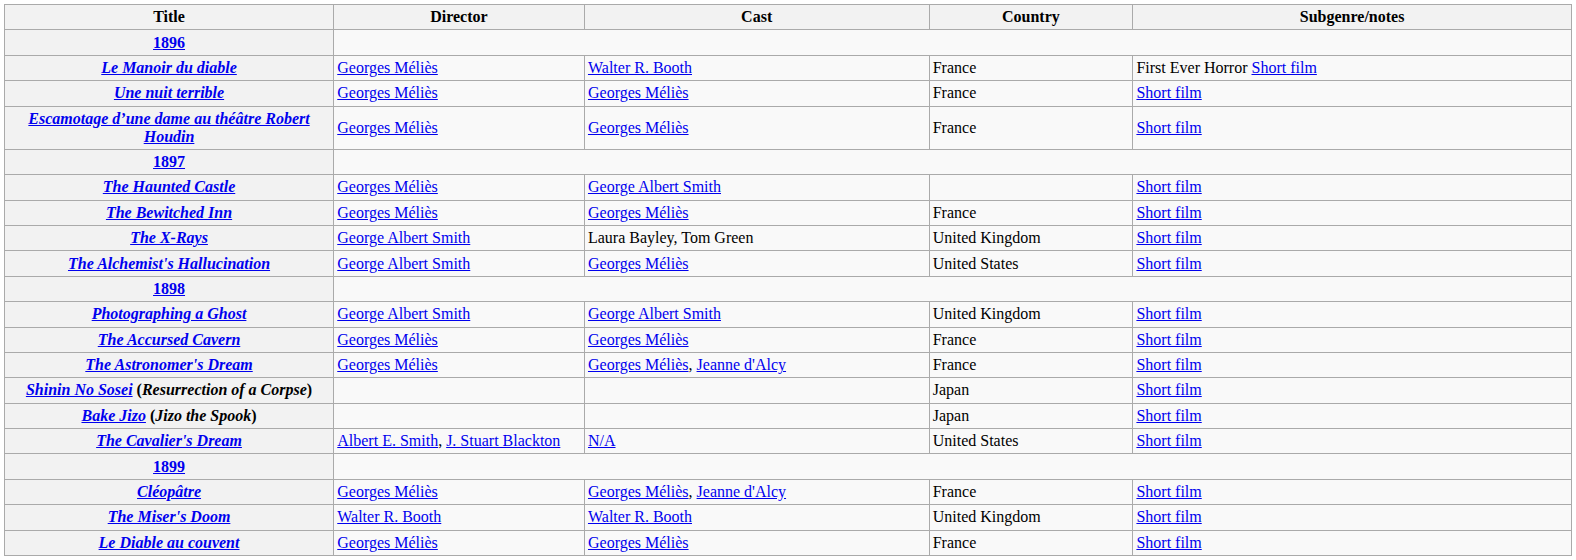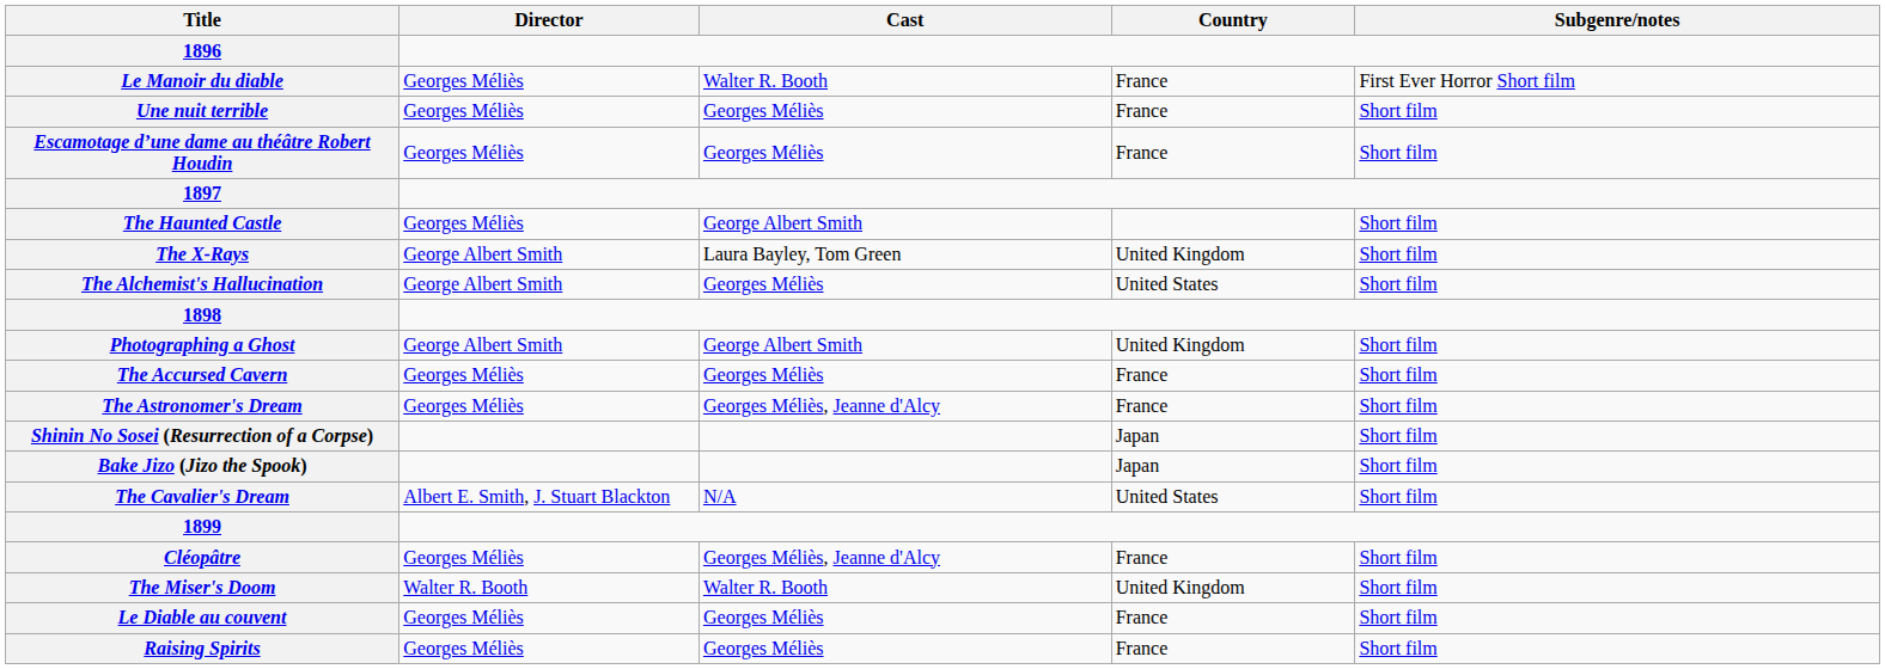 <table class="wikitable">
 <tr>
 <th scope="col" width="21%">Title</th>
 <th scope="col" width="16%">Director</th>
 <th scope="col" width="22%">Cast</th>
 <th scope="col" width="13%">Country</th>
 <th scope="col" width="28%">Subgenre/notes</th>
 </tr>
 <tr>
 <th><a href='#'>1896</a></th>
 </tr>
 <tr>
 <th><em><a href='#'>Le Manoir du diable</a></em></th>
 <td><a href='#'>Georges Méliès</a></td>
 <td><a href='#'>Walter R. Booth</a></td>
 <td>France</td>
 <td>First Ever Horror <a href='#'>Short film</a></td>
 </tr>
 <tr>
 <th><em><a href='#'>Une nuit terrible</a></em></th>
 <td><a href='#'>Georges Méliès</a></td>
 <td><a href='#'>Georges Méliès</a></td>
 <td>France</td>
 <td><a href='#'>Short film</a></td>
 </tr>
 <tr>
 <th><em><a href='#'>Escamotage d’une dame au théâtre Robert Houdin</a></em></th>
 <td><a href='#'>Georges Méliès</a></td>
 <td><a href='#'>Georges Méliès</a></td>
 <td>France</td>
 <td><a href='#'>Short film</a></td>
 </tr>
 <tr>
 <th><a href='#'>1897</a></th>
 </tr>
 <tr>
 <th><em><a href='#'>The Haunted Castle</a></em></th>
 <td><a href='#'>Georges Méliès</a></td>
 <td><a href='#'>George Albert Smith</a></td>
 <td></td>
-<td><a href='#'>Short film</a></td>
-</tr>
-<tr>
-<th><em><a href='#'>The Bewitched Inn</a></em></th>
-<td><a href='#'>Georges Méliès</a></td>
-<td><a href='#'>Georges Méliès</a></td>
-<td>France</td>
 <td><a href='#'>Short film</a></td>
 </tr>
 <tr>
 <th><em><a href='#'>The X-Rays</a></em></th>
 <td><a href='#'>George Albert Smith</a></td>
 <td>Laura Bayley, Tom Green</td>
 <td>United Kingdom</td>
 <td><a href='#'>Short film</a></td>
 </tr>
 <tr>
 <th><em><a href='#'>The Alchemist's Hallucination</a></em></th>
 <td><a href='#'>George Albert Smith</a></td>
 <td><a href='#'>Georges Méliès</a></td>
 <td>United States</td>
 <td><a href='#'>Short film</a></td>
 </tr>
 <tr>
 <th><a href='#'>1898</a></th>
 </tr>
 <tr>
 <th><em><a href='#'>Photographing a Ghost</a></em></th>
 <td><a href='#'>George Albert Smith</a></td>
 <td><a href='#'>George Albert Smith</a></td>
 <td>United Kingdom</td>
 <td><a href='#'>Short film</a></td>
 </tr>
 <tr>
 <th><em><a href='#'>The Accursed Cavern</a></em></th>
 <td><a href='#'>Georges Méliès</a></td>
 <td><a href='#'>Georges Méliès</a></td>
 <td>France</td>
 <td><a href='#'>Short film</a></td>
 </tr>
 <tr>
 <th><em><a href='#'>The Astronomer's Dream</a></em></th>
 <td><a href='#'>Georges Méliès</a></td>
 <td><a href='#'>Georges Méliès</a>, <a href='#'>Jeanne d'Alcy</a></td>
 <td>France</td>
 <td><a href='#'>Short film</a></td>
 </tr>
 <tr>
 <th><em><a href='#'>Shinin No Sosei</a></em> (<em>Resurrection of a Corpse</em>)</th>
 <td></td>
 <td></td>
 <td>Japan</td>
 <td><a href='#'>Short film</a></td>
 </tr>
 <tr>
 <th><em><a href='#'>Bake Jizo</a></em> (<em>Jizo the Spook</em>)</th>
 <td></td>
 <td></td>
 <td>Japan</td>
 <td><a href='#'>Short film</a></td>
 </tr>
 <tr>
 <th><em><a href='#'>The Cavalier's Dream</a></em></th>
 <td><a href='#'>Albert E. Smith</a>, <a href='#'>J. Stuart Blackton</a></td>
 <td><a href='#'>N/A</a></td>
 <td>United States</td>
 <td><a href='#'>Short film</a></td>
 </tr>
 <tr>
 <th><a href='#'>1899</a></th>
 </tr>
 <tr>
 <th><em><a href='#'>Cléopâtre</a></em></th>
 <td><a href='#'>Georges Méliès</a></td>
 <td><a href='#'>Georges Méliès</a>, <a href='#'>Jeanne d'Alcy</a></td>
 <td>France</td>
 <td><a href='#'>Short film</a></td>
 </tr>
 <tr>
 <th><em><a href='#'>The Miser's Doom</a></em></th>
 <td><a href='#'>Walter R. Booth</a></td>
 <td><a href='#'>Walter R. Booth</a></td>
 <td>United Kingdom</td>
 <td><a href='#'>Short film</a></td>
 </tr>
 <tr>
 <th><em><a href='#'>Le Diable au couvent</a></em></th>
 <td><a href='#'>Georges Méliès</a></td>
 <td><a href='#'>Georges Méliès</a></td>
 <td>France</td>
 <td><a href='#'>Short film</a></td>
 </tr>
+<tr>
+<th><em><a href='#'>Raising Spirits</a></em></th>
+<td><a href='#'>Georges Méliès</a></td>
+<td><a href='#'>Georges Méliès</a></td>
+<td>France</td>
+<td><a href='#'>Short film</a></td>
+</tr>
 </table>
